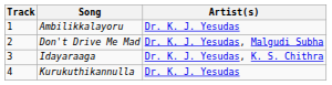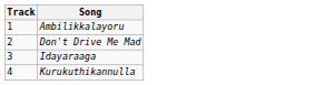 <table class="wikitable" style="font-size:95%;">
 <tr>
 <th>Track</th>
 <th>Song</th>
-<th>Artist(s)</th>
 </tr>
 <tr>
 <td>1</td>
 <td><em>Ambilikkalayoru</em></td>
-<td><a href='#'>Dr. K. J. Yesudas</a></td>
 </tr>
 <tr>
 <td>2</td>
 <td><em>Don't Drive Me Mad</em></td>
-<td><a href='#'>Dr. K. J. Yesudas</a>, <a href='#'>Malgudi Subha</a></td>
 </tr>
 <tr>
 <td>3</td>
 <td><em>Idayaraaga</em></td>
-<td><a href='#'>Dr. K. J. Yesudas</a>, <a href='#'>K. S. Chithra</a></td>
 </tr>
 <tr>
 <td>4</td>
 <td><em>Kurukuthikannulla</em></td>
-<td><a href='#'>Dr. K. J. Yesudas</a></td>
 </tr>
 </table>
